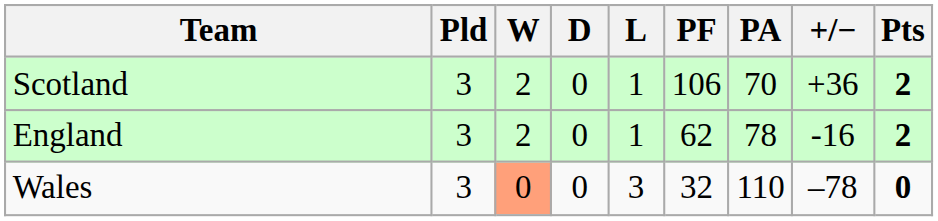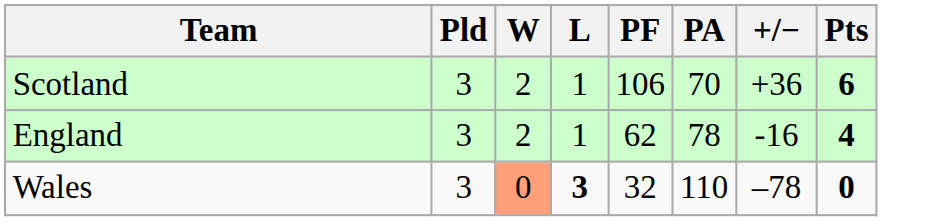 <table class="wikitable" style="text-align:center">
 <tr>
 <th width="200">Team</th>
 <th width="20">Pld</th>
 <th width="20">W</th>
-<th width="20">D</th>
 <th width="20">L</th>
 <th width="20">PF</th>
 <th width="20">PA</th>
 <th width="32">+/−</th>
 <th width="20">Pts</th>
 </tr>
 <tr style="background:#cfc">
 <td style="text-align:left;">Scotland</td>
 <td>3</td>
 <td>2</td>
-<td>0</td>
 <td>1</td>
 <td>106</td>
 <td>70</td>
 <td>+36</td>
-<td><strong>2</strong></td>
+<td><strong>6</strong></td>
 </tr>
 <tr style="background:#cfc">
 <td style="text-align:left;">England</td>
 <td>3</td>
 <td>2</td>
-<td>0</td>
 <td>1</td>
 <td>62</td>
 <td>78</td>
 <td>-16</td>
-<td><strong>2</strong></td>
+<td><strong>4</strong></td>
 </tr>
 <tr>
 <td style="text-align:left;">Wales</td>
 <td>3</td>
 <td style="background: lightsalmon;">0</td>
-<td>0</td>
-<td>3</td>
+<td><strong>3</strong></td>
 <td>32</td>
 <td>110</td>
 <td>–78</td>
 <td><strong>0</strong></td>
 </tr>
 </table>
